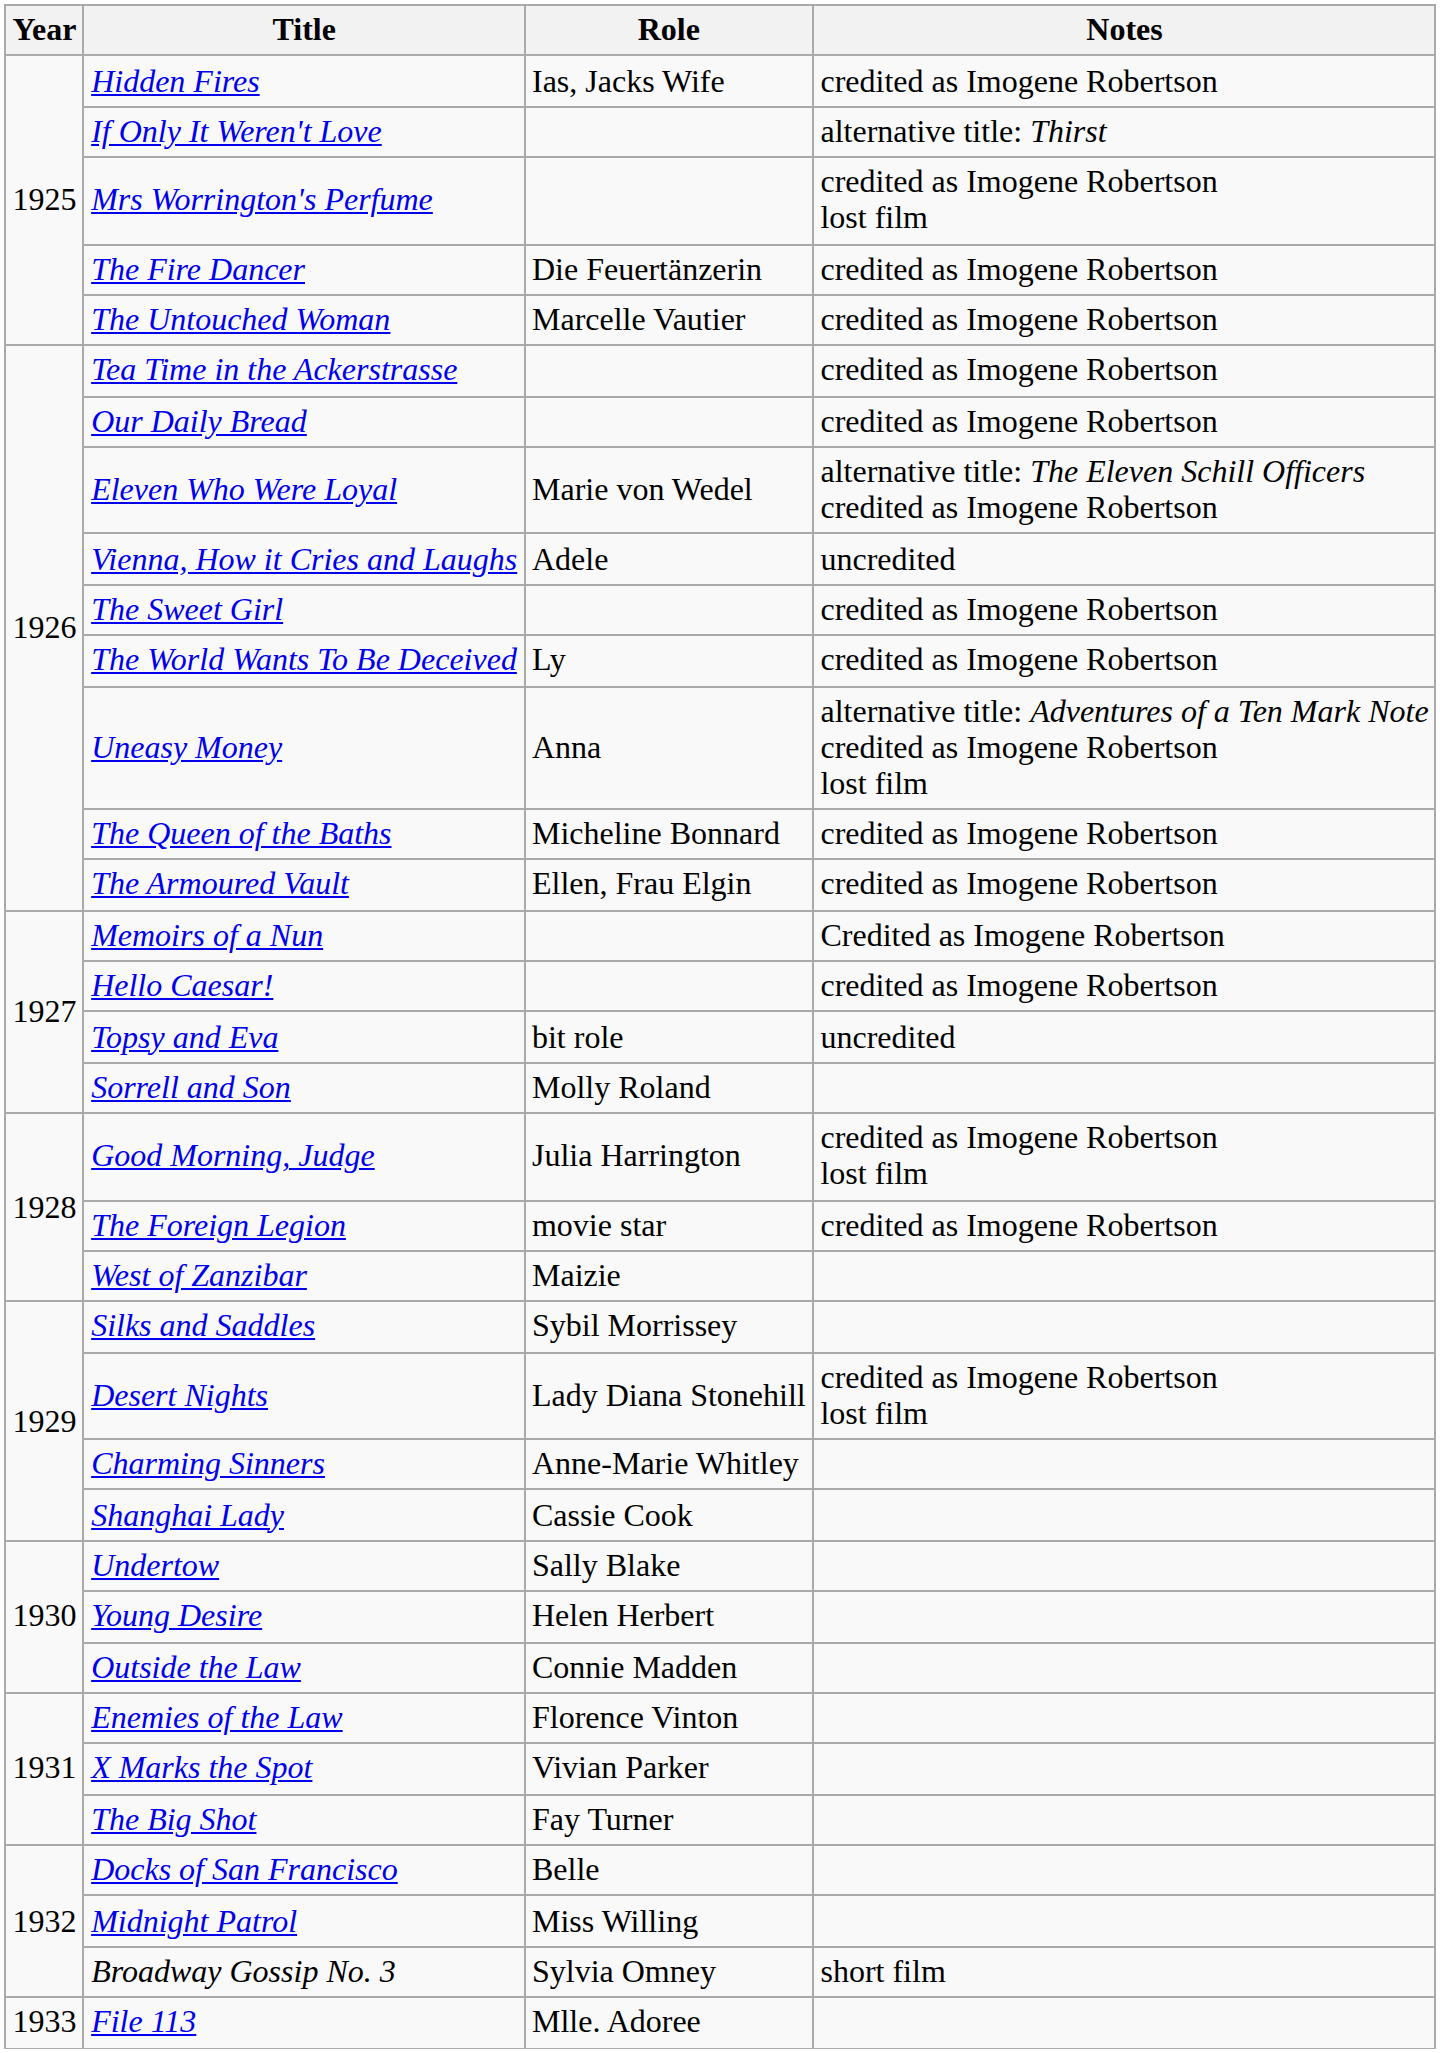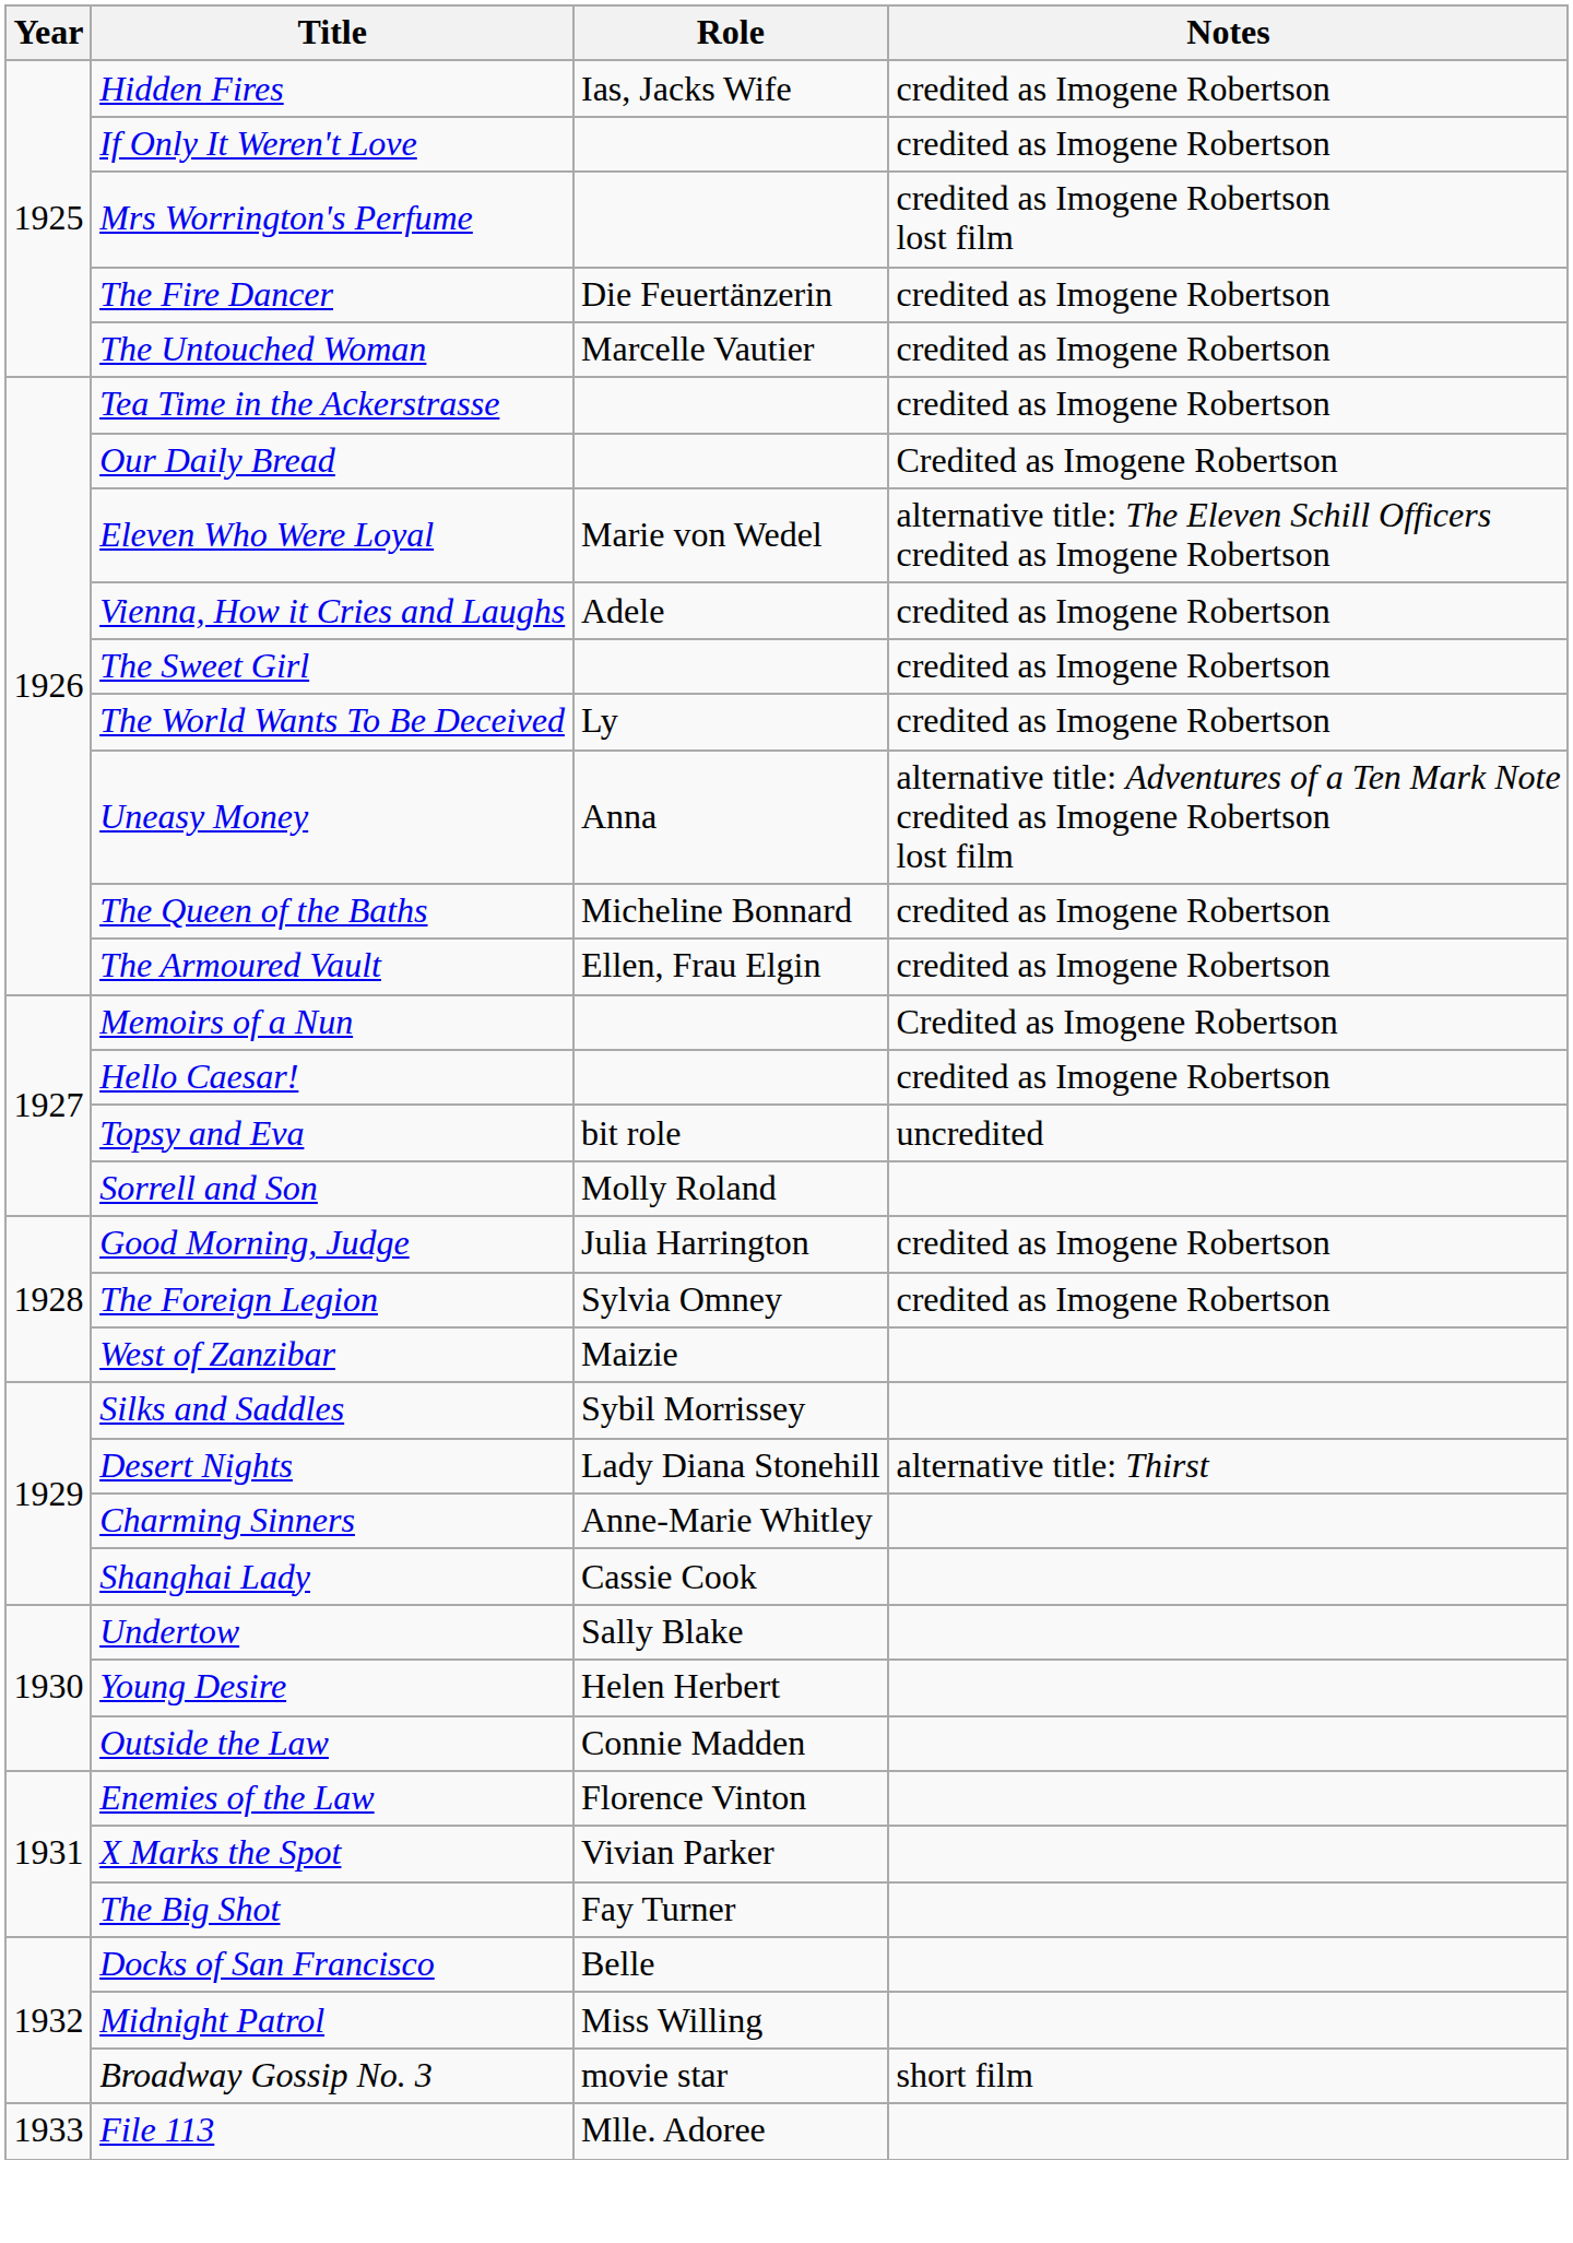 <table class="wikitable sortable">
 <tr>
 <th>Year</th>
 <th>Title</th>
 <th>Role</th>
 <th class="unsortable">Notes</th>
 </tr>
 <tr>
 <td rowspan=5>1925</td>
 <td><em><a href='#'>Hidden Fires</a></em></td>
 <td>Ias, Jacks Wife</td>
 <td>credited as Imogene Robertson</td>
 </tr>
 <tr>
 <td><em><a href='#'>If Only It Weren't Love</a></em></td>
 <td></td>
-<td>alternative title: <em>Thirst</em></td>
+<td>credited as Imogene Robertson</td>
 </tr>
 <tr>
 <td><em><a href='#'>Mrs Worrington's Perfume</a></em></td>
 <td></td>
 <td>credited as Imogene Robertson <br> lost film</td>
 </tr>
 <tr>
 <td><em><a href='#'>The Fire Dancer</a></em></td>
 <td>Die Feuertänzerin</td>
 <td>credited as Imogene Robertson</td>
 </tr>
 <tr>
 <td><em><a href='#'>The Untouched Woman</a></em></td>
 <td>Marcelle Vautier</td>
 <td>credited as Imogene Robertson</td>
 </tr>
 <tr>
 <td rowspan=9>1926</td>
 <td><em><a href='#'>Tea Time in the Ackerstrasse</a></em></td>
 <td></td>
 <td>credited as Imogene Robertson</td>
 </tr>
 <tr>
 <td><em><a href='#'>Our Daily Bread</a></em></td>
 <td></td>
-<td>credited as Imogene Robertson</td>
+<td>Credited as Imogene Robertson</td>
 </tr>
 <tr>
 <td><em><a href='#'>Eleven Who Were Loyal</a></em></td>
 <td>Marie von Wedel</td>
 <td>alternative title: <em>The Eleven Schill Officers</em><br>credited as Imogene Robertson</td>
 </tr>
 <tr>
 <td><em><a href='#'>Vienna, How it Cries and Laughs</a></em></td>
 <td>Adele</td>
-<td>uncredited</td>
+<td>credited as Imogene Robertson</td>
 </tr>
 <tr>
 <td><em><a href='#'>The Sweet Girl</a></em></td>
 <td></td>
 <td>credited as Imogene Robertson</td>
 </tr>
 <tr>
 <td><em><a href='#'>The World Wants To Be Deceived</a></em></td>
 <td>Ly</td>
 <td>credited as Imogene Robertson</td>
 </tr>
 <tr>
 <td><em><a href='#'>Uneasy Money</a></em></td>
 <td>Anna</td>
 <td>alternative title: <em>Adventures of a Ten Mark Note</em><br>credited as Imogene Robertson <br> lost film</td>
 </tr>
 <tr>
 <td><em><a href='#'>The Queen of the Baths</a></em></td>
 <td>Micheline Bonnard</td>
 <td>credited as Imogene Robertson</td>
 </tr>
 <tr>
 <td><em><a href='#'>The Armoured Vault</a></em></td>
 <td>Ellen, Frau Elgin</td>
 <td>credited as Imogene Robertson</td>
 </tr>
 <tr>
 <td rowspan=4>1927</td>
 <td><em><a href='#'>Memoirs of a Nun</a></em></td>
 <td></td>
 <td>Credited as Imogene Robertson</td>
 </tr>
 <tr>
 <td><em><a href='#'>Hello Caesar!</a></em></td>
 <td></td>
 <td>credited as Imogene Robertson</td>
 </tr>
 <tr>
 <td><em><a href='#'>Topsy and Eva</a></em></td>
 <td>bit role</td>
 <td>uncredited</td>
 </tr>
 <tr>
 <td><em><a href='#'>Sorrell and Son</a></em></td>
 <td>Molly Roland</td>
 <td></td>
 </tr>
 <tr>
 <td rowspan=3>1928</td>
 <td><em><a href='#'>Good Morning, Judge</a></em></td>
 <td>Julia Harrington</td>
-<td>credited as Imogene Robertson <br> lost film</td>
+<td>credited as Imogene Robertson</td>
 </tr>
 <tr>
 <td><em><a href='#'>The Foreign Legion</a></em></td>
-<td>movie star</td>
+<td>Sylvia Omney</td>
 <td>credited as Imogene Robertson</td>
 </tr>
 <tr>
 <td><em><a href='#'>West of Zanzibar</a></em></td>
 <td>Maizie</td>
 <td></td>
 </tr>
 <tr>
 <td rowspan=4>1929</td>
 <td><em><a href='#'>Silks and Saddles</a></em></td>
 <td>Sybil Morrissey</td>
 <td></td>
 </tr>
 <tr>
 <td><em><a href='#'>Desert Nights</a></em></td>
 <td>Lady Diana Stonehill</td>
-<td>credited as Imogene Robertson <br> lost film</td>
+<td>alternative title: <em>Thirst</em></td>
 </tr>
 <tr>
 <td><em><a href='#'>Charming Sinners</a></em></td>
 <td>Anne-Marie Whitley</td>
 <td></td>
 </tr>
 <tr>
 <td><em><a href='#'>Shanghai Lady</a></em></td>
 <td>Cassie Cook</td>
 <td></td>
 </tr>
 <tr>
 <td rowspan=3>1930</td>
 <td><em><a href='#'>Undertow</a></em></td>
 <td>Sally Blake</td>
 <td></td>
 </tr>
 <tr>
 <td><em><a href='#'>Young Desire</a></em></td>
 <td>Helen Herbert</td>
 <td></td>
 </tr>
 <tr>
 <td><em><a href='#'>Outside the Law</a></em></td>
 <td>Connie Madden</td>
 <td></td>
 </tr>
 <tr>
 <td rowspan=3>1931</td>
 <td><em><a href='#'>Enemies of the Law</a></em></td>
 <td>Florence Vinton</td>
 <td></td>
 </tr>
 <tr>
 <td><em><a href='#'>X Marks the Spot</a></em></td>
 <td>Vivian Parker</td>
 <td></td>
 </tr>
 <tr>
 <td><em><a href='#'>The Big Shot</a></em></td>
 <td>Fay Turner</td>
 <td></td>
 </tr>
 <tr>
 <td rowspan=3>1932</td>
 <td><em><a href='#'>Docks of San Francisco</a></em></td>
 <td>Belle</td>
 <td></td>
 </tr>
 <tr>
 <td><em><a href='#'>Midnight Patrol</a></em></td>
 <td>Miss Willing</td>
 <td></td>
 </tr>
 <tr>
 <td><em>Broadway Gossip No. 3</em></td>
-<td>Sylvia Omney</td>
+<td>movie star</td>
 <td>short film</td>
 </tr>
 <tr>
 <td>1933</td>
 <td><em><a href='#'>File 113</a></em></td>
 <td>Mlle. Adoree</td>
 <td></td>
 </tr>
 </table>
